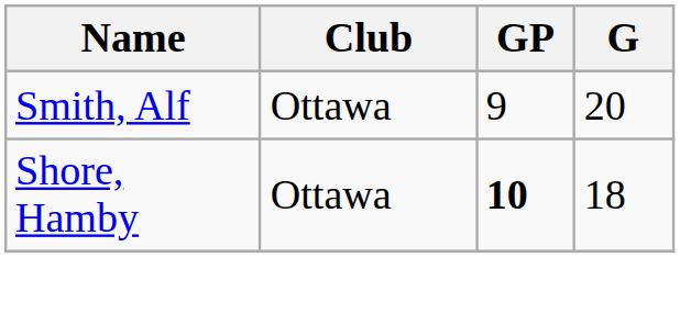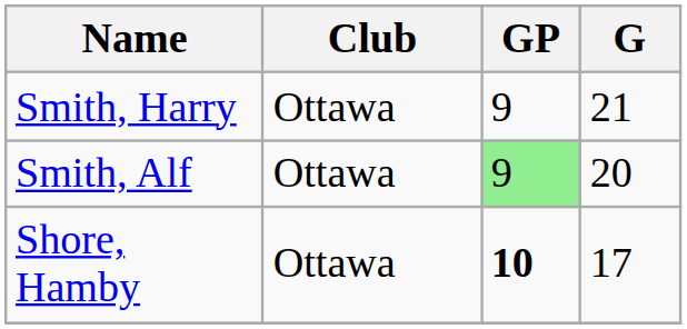 <table class="wikitable">
 <tr>
 <th width=90>Name</th>
 <th width=75>Club</th>
 <th width=30>GP</th>
 <th width=30>G</th>
 </tr>
 <tr>
+<td><a href='#'>Smith, Harry</a></td>
+<td>Ottawa</td>
+<td>9</td>
+<td>21</td>
+</tr>
+<tr>
 <td><a href='#'>Smith, Alf</a></td>
 <td>Ottawa</td>
-<td>9</td>
+<td style="background: lightgreen;">9</td>
 <td>20</td>
 </tr>
 <tr>
 <td><a href='#'>Shore, Hamby</a></td>
 <td>Ottawa</td>
 <td><strong>10</strong></td>
-<td>18</td>
+<td>17</td>
 </tr>
 <tr>
 </tr>
 </table>
